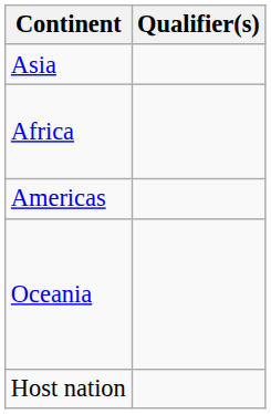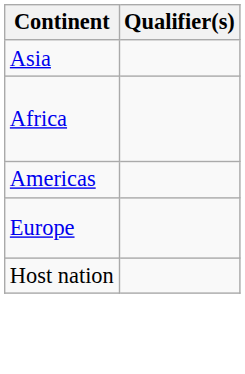 <table class=wikitable>
 <tr>
 <th>Continent</th>
 <th>Qualifier(s)</th>
 </tr>
 <tr>
 <td><a href='#'>Asia</a></td>
 <td></td>
 </tr>
 <tr>
 <td><a href='#'>Africa</a></td>
 <td><br> <br> <br> </td>
 </tr>
 <tr>
 <td><a href='#'>Americas</a></td>
 <td></td>
 </tr>
 <tr>
-<td><a href='#'>Oceania</a></td>
-<td> <br>  <br> <br> <br> <br> </td>
+<td><a href='#'>Europe</a></td>
+<td> <br> <br> </td>
 </tr>
 <tr>
 <td colspan=1>Host nation</td>
 <td></td>
 </tr>
 </table>
